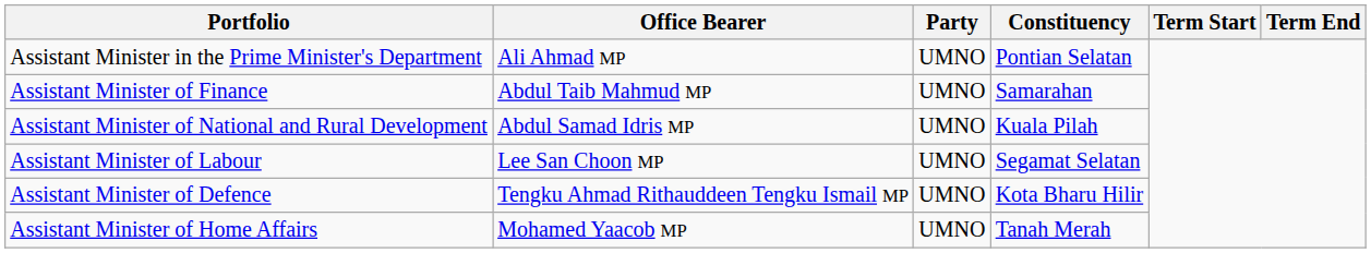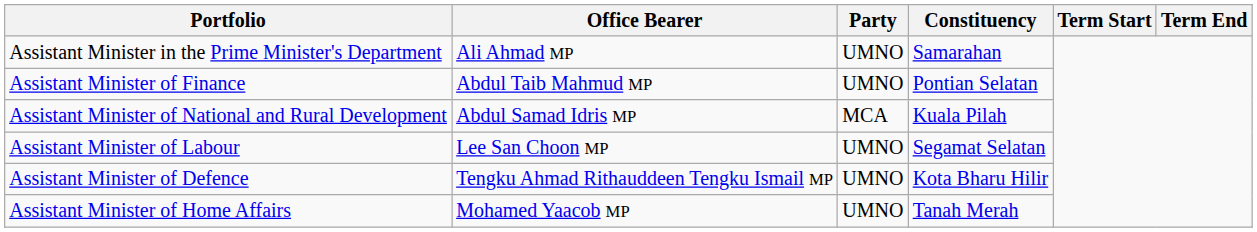 <table class="sortable wikitable">
 <tr>
 <th>Portfolio</th>
 <th>Office Bearer</th>
 <th>Party</th>
 <th>Constituency</th>
 <th>Term Start</th>
 <th>Term End</th>
 </tr>
 <tr>
 <td>Assistant Minister in the <a href='#'>Prime Minister's Department</a></td>
 <td><a href='#'>Ali Ahmad</a> <small>MP</small></td>
 <td>UMNO</td>
-<td><a href='#'>Pontian Selatan</a></td>
+<td><a href='#'>Samarahan</a></td>
 </tr>
 <tr>
 <td><a href='#'>Assistant Minister of Finance</a></td>
 <td><a href='#'>Abdul Taib Mahmud</a> <small>MP</small></td>
 <td>UMNO</td>
-<td><a href='#'>Samarahan</a></td>
+<td><a href='#'>Pontian Selatan</a></td>
 </tr>
 <tr>
 <td><a href='#'>Assistant Minister of National and Rural Development</a></td>
 <td><a href='#'>Abdul Samad Idris</a> <small>MP</small></td>
-<td>UMNO</td>
+<td>MCA</td>
 <td><a href='#'>Kuala Pilah</a></td>
 </tr>
 <tr>
 <td><a href='#'>Assistant Minister of Labour</a></td>
 <td><a href='#'>Lee San Choon</a> <small>MP</small></td>
 <td>UMNO</td>
 <td><a href='#'>Segamat Selatan</a></td>
 </tr>
 <tr>
 <td><a href='#'>Assistant Minister of Defence</a></td>
 <td><a href='#'>Tengku Ahmad Rithauddeen Tengku Ismail</a> <small>MP</small></td>
 <td>UMNO</td>
 <td><a href='#'>Kota Bharu Hilir</a></td>
 </tr>
 <tr>
 <td><a href='#'>Assistant Minister of Home Affairs</a></td>
 <td><a href='#'>Mohamed Yaacob</a> <small>MP</small></td>
 <td>UMNO</td>
 <td><a href='#'>Tanah Merah</a></td>
 </tr>
 </table>
